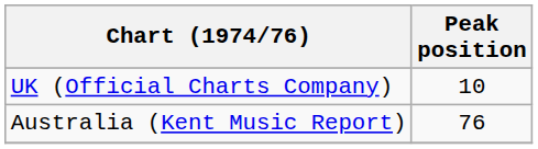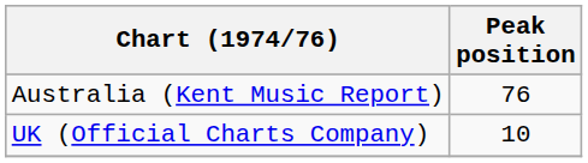 <table class="wikitable">
 <tr>
 <th align="left">Chart (1974/76)</th>
 <th align="left">Peak<br>position</th>
 </tr>
 <tr>
+<td>Australia (<a href='#'>Kent Music Report</a>)</td>
+<td style="text-align:center;">76</td>
+</tr>
+<tr>
 <td><a href='#'>UK</a> (<a href='#'>Official Charts Company</a>)</td>
 <td style="text-align:center;">10</td>
 </tr>
 <tr>
-<td>Australia (<a href='#'>Kent Music Report</a>)</td>
-<td style="text-align:center;">76</td>
-</tr>
-<tr>
 </tr>
 </table>
